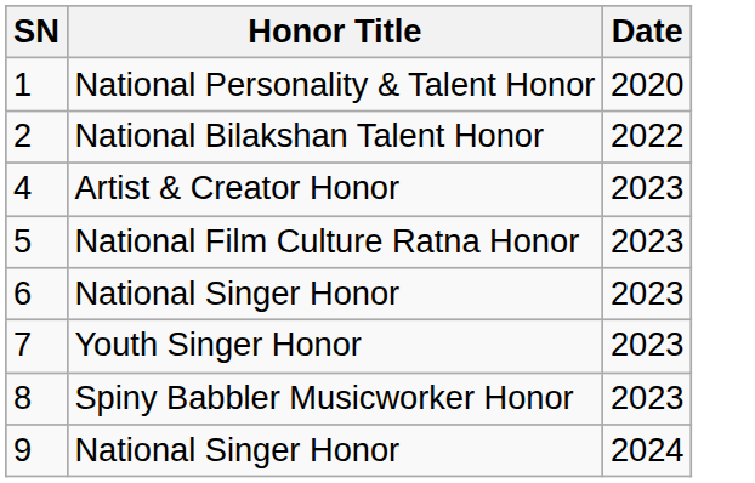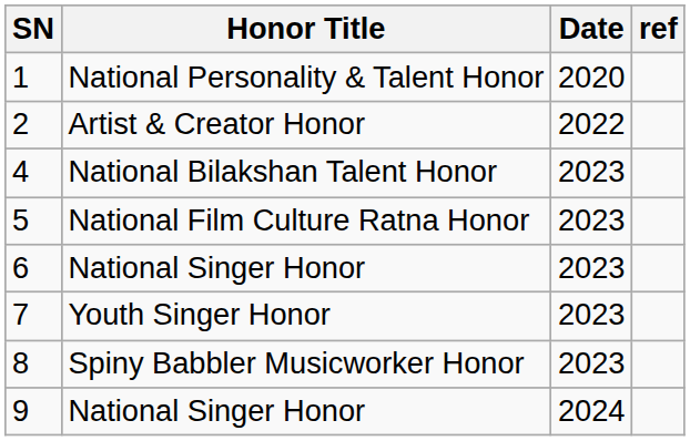 <table class="wikitable sortable">
 <tr>
 <th>SN</th>
 <th>Honor Title</th>
 <th>Date</th>
+<th>ref</th>
 </tr>
 <tr>
 <td>1</td>
 <td>National Personality & Talent Honor</td>
 <td>2020</td>
+<td></td>
 </tr>
 <tr>
 <td>2</td>
-<td>National Bilakshan Talent Honor</td>
+<td>Artist & Creator Honor</td>
 <td>2022</td>
+<td></td>
 </tr>
 <tr>
 <td>4</td>
-<td>Artist & Creator Honor</td>
+<td>National Bilakshan Talent Honor</td>
 <td>2023</td>
+<td></td>
 </tr>
 <tr>
 <td>5</td>
 <td>National Film Culture Ratna Honor</td>
 <td>2023</td>
+<td></td>
 </tr>
 <tr>
 <td>6</td>
 <td>National Singer Honor</td>
 <td>2023</td>
+<td></td>
 </tr>
 <tr>
 <td>7</td>
 <td>Youth Singer Honor</td>
 <td>2023</td>
+<td></td>
 </tr>
 <tr>
 <td>8</td>
 <td>Spiny Babbler Musicworker Honor</td>
 <td>2023</td>
+<td></td>
 </tr>
 <tr>
 <td>9</td>
 <td>National Singer Honor</td>
 <td>2024</td>
+<td></td>
 </tr>
 </table>
